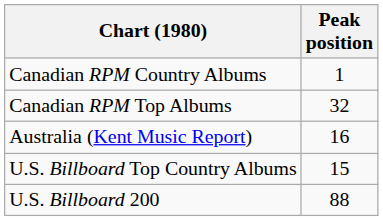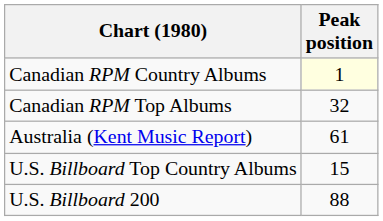 <table class="wikitable">
 <tr>
 <th>Chart (1980)</th>
 <th>Peak<br>position</th>
 </tr>
 <tr>
 <td>Canadian <em>RPM</em> Country Albums</td>
-<td align="center">1</td>
+<td align="center" style="background: lightyellow;">1</td>
 </tr>
 <tr>
 <td>Canadian <em>RPM</em> Top Albums</td>
 <td align="center">32</td>
 </tr>
 <tr>
 <td>Australia (<a href='#'>Kent Music Report</a>)</td>
-<td style="text-align:center;">16</td>
+<td style="text-align:center;">61</td>
 </tr>
 <tr>
 <td>U.S. <em>Billboard</em> Top Country Albums</td>
 <td align="center">15</td>
 </tr>
 <tr>
 <td>U.S. <em>Billboard</em> 200</td>
 <td align="center">88</td>
 </tr>
 </table>
